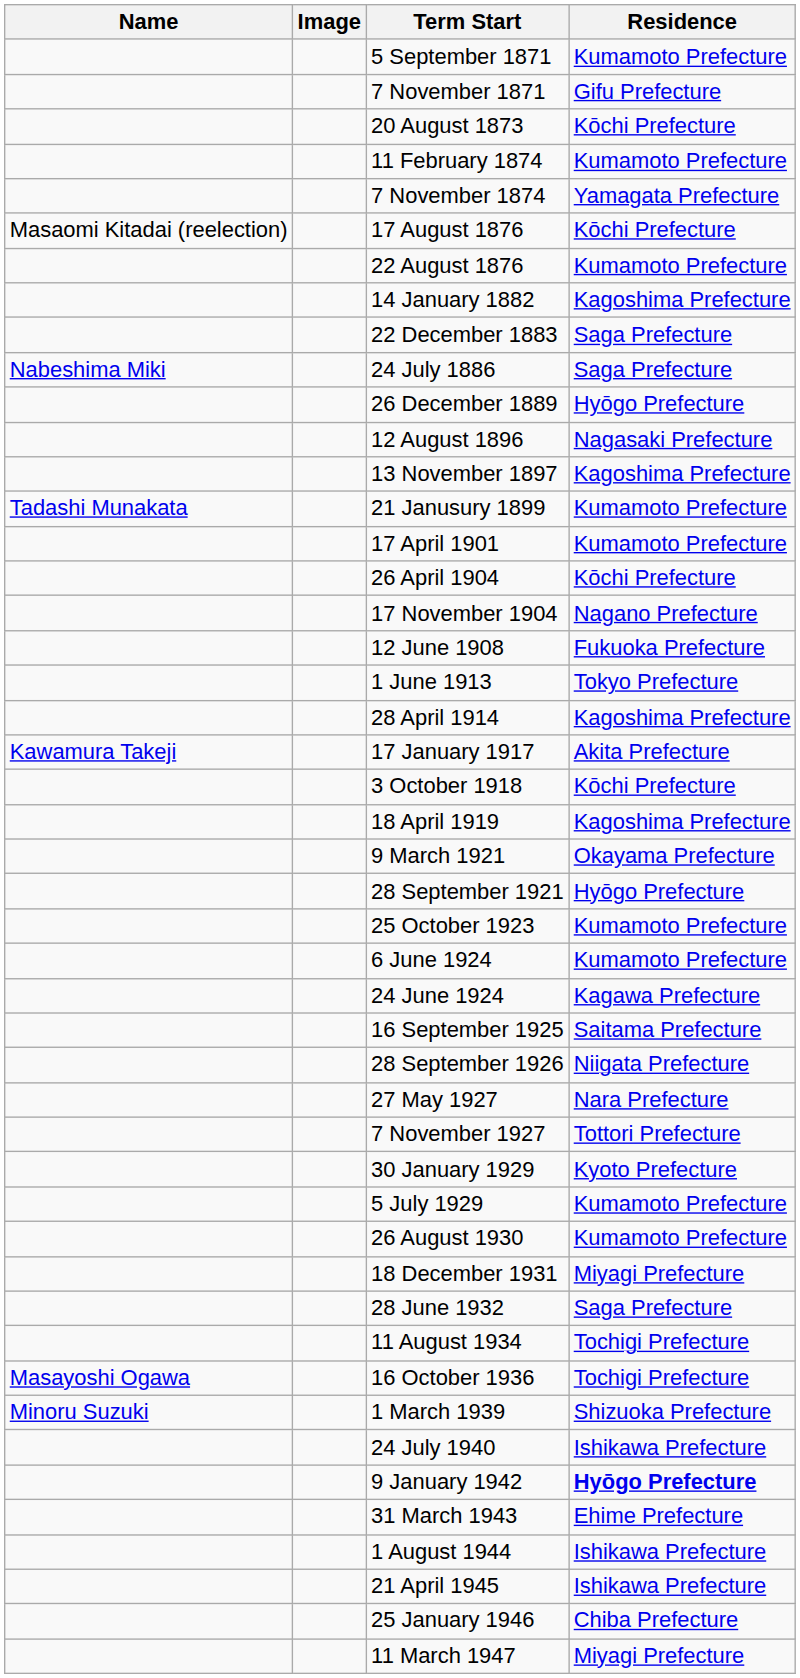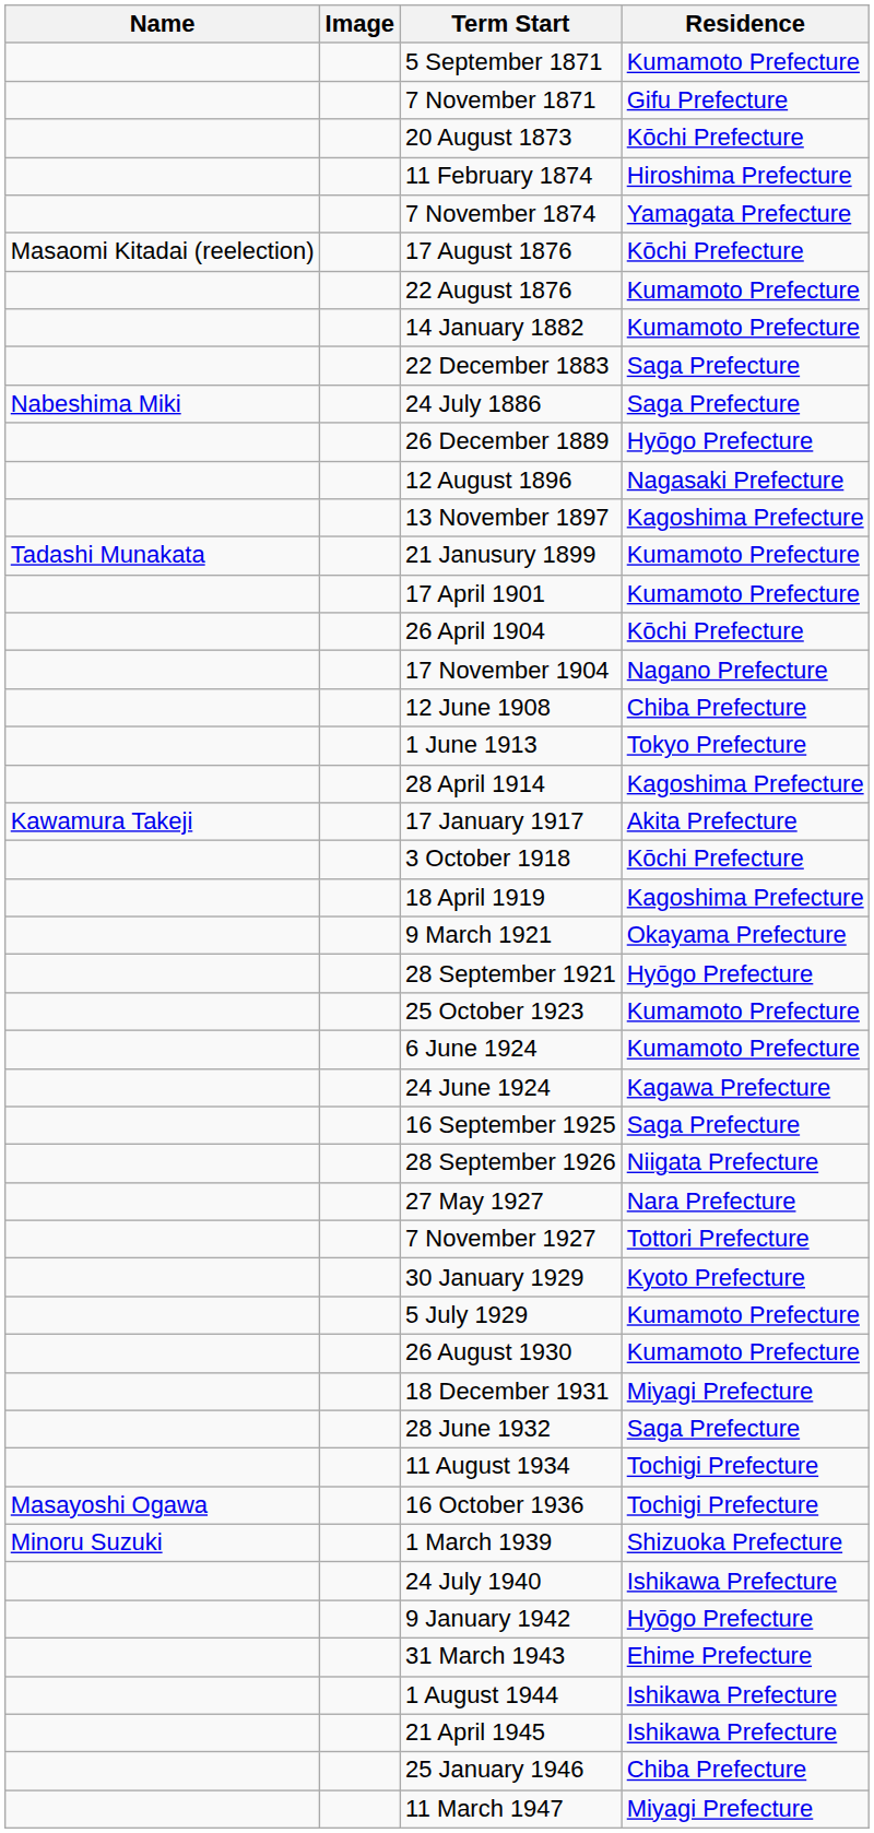 <table class="wikitable">
 <tr>
 <th>Name</th>
 <th>Image</th>
 <th>Term Start</th>
 <th>Residence</th>
 </tr>
 <tr>
 <td></td>
 <td></td>
 <td>5 September 1871</td>
 <td><a href='#'>Kumamoto Prefecture</a></td>
 </tr>
 <tr>
 <td></td>
 <td></td>
 <td>7 November 1871</td>
 <td><a href='#'>Gifu Prefecture</a></td>
 </tr>
 <tr>
 <td></td>
 <td></td>
 <td>20 August 1873</td>
 <td><a href='#'>Kōchi Prefecture</a></td>
 </tr>
 <tr>
 <td></td>
 <td></td>
 <td>11 February 1874</td>
-<td><a href='#'>Kumamoto Prefecture</a></td>
+<td><a href='#'>Hiroshima Prefecture</a></td>
 </tr>
 <tr>
 <td></td>
 <td></td>
 <td>7 November 1874</td>
 <td><a href='#'>Yamagata Prefecture</a></td>
 </tr>
 <tr>
 <td>Masaomi Kitadai (reelection)</td>
 <td></td>
 <td>17 August 1876</td>
 <td><a href='#'>Kōchi Prefecture</a></td>
 </tr>
 <tr>
 <td></td>
 <td></td>
 <td>22 August 1876</td>
 <td><a href='#'>Kumamoto Prefecture</a></td>
 </tr>
 <tr>
 <td></td>
 <td></td>
 <td>14 January 1882</td>
-<td><a href='#'>Kagoshima Prefecture</a></td>
+<td><a href='#'>Kumamoto Prefecture</a></td>
 </tr>
 <tr>
 <td></td>
 <td></td>
 <td>22 December 1883</td>
 <td><a href='#'>Saga Prefecture</a></td>
 </tr>
 <tr>
 <td><a href='#'>Nabeshima Miki</a></td>
 <td></td>
 <td>24 July 1886</td>
 <td><a href='#'>Saga Prefecture</a></td>
 </tr>
 <tr>
 <td></td>
 <td></td>
 <td>26 December 1889</td>
 <td><a href='#'>Hyōgo Prefecture</a></td>
 </tr>
 <tr>
 <td></td>
 <td></td>
 <td>12 August 1896</td>
 <td><a href='#'>Nagasaki Prefecture</a></td>
 </tr>
 <tr>
 <td></td>
 <td></td>
 <td>13 November 1897</td>
 <td><a href='#'>Kagoshima Prefecture</a></td>
 </tr>
 <tr>
 <td><a href='#'>Tadashi Munakata</a></td>
 <td></td>
 <td>21 Janusury 1899</td>
 <td><a href='#'>Kumamoto Prefecture</a></td>
 </tr>
 <tr>
 <td></td>
 <td></td>
 <td>17 April 1901</td>
 <td><a href='#'>Kumamoto Prefecture</a></td>
 </tr>
 <tr>
 <td></td>
 <td></td>
 <td>26 April 1904</td>
 <td><a href='#'>Kōchi Prefecture</a></td>
 </tr>
 <tr>
 <td></td>
 <td></td>
 <td>17 November 1904</td>
 <td><a href='#'>Nagano Prefecture</a></td>
 </tr>
 <tr>
 <td></td>
 <td></td>
 <td>12 June 1908</td>
-<td><a href='#'>Fukuoka Prefecture</a></td>
+<td><a href='#'>Chiba Prefecture</a></td>
 </tr>
 <tr>
 <td></td>
 <td></td>
 <td>1 June 1913</td>
 <td><a href='#'>Tokyo Prefecture</a></td>
 </tr>
 <tr>
 <td></td>
 <td></td>
 <td>28 April 1914</td>
 <td><a href='#'>Kagoshima Prefecture</a></td>
 </tr>
 <tr>
 <td><a href='#'>Kawamura Takeji</a></td>
 <td></td>
 <td>17 January 1917</td>
 <td><a href='#'>Akita Prefecture</a></td>
 </tr>
 <tr>
 <td></td>
 <td></td>
 <td>3 October 1918</td>
 <td><a href='#'>Kōchi Prefecture</a></td>
 </tr>
 <tr>
 <td></td>
 <td></td>
 <td>18 April 1919</td>
 <td><a href='#'>Kagoshima Prefecture</a></td>
 </tr>
 <tr>
 <td></td>
 <td></td>
 <td>9 March 1921</td>
 <td><a href='#'>Okayama Prefecture</a></td>
 </tr>
 <tr>
 <td></td>
 <td></td>
 <td>28 September 1921</td>
 <td><a href='#'>Hyōgo Prefecture</a></td>
 </tr>
 <tr>
 <td></td>
 <td></td>
 <td>25 October 1923</td>
 <td><a href='#'>Kumamoto Prefecture</a></td>
 </tr>
 <tr>
 <td></td>
 <td></td>
 <td>6 June 1924</td>
 <td><a href='#'>Kumamoto Prefecture</a></td>
 </tr>
 <tr>
 <td></td>
 <td></td>
 <td>24 June 1924</td>
 <td><a href='#'>Kagawa Prefecture</a></td>
 </tr>
 <tr>
 <td></td>
 <td></td>
 <td>16 September 1925</td>
-<td><a href='#'>Saitama Prefecture</a></td>
+<td><a href='#'>Saga Prefecture</a></td>
 </tr>
 <tr>
 <td></td>
 <td></td>
 <td>28 September 1926</td>
 <td><a href='#'>Niigata Prefecture</a></td>
 </tr>
 <tr>
 <td></td>
 <td></td>
 <td>27 May 1927</td>
 <td><a href='#'>Nara Prefecture</a></td>
 </tr>
 <tr>
 <td></td>
 <td></td>
 <td>7 November 1927</td>
 <td><a href='#'>Tottori Prefecture</a></td>
 </tr>
 <tr>
 <td></td>
 <td></td>
 <td>30 January 1929</td>
 <td><a href='#'>Kyoto Prefecture</a></td>
 </tr>
 <tr>
 <td></td>
 <td></td>
 <td>5 July 1929</td>
 <td><a href='#'>Kumamoto Prefecture</a></td>
 </tr>
 <tr>
 <td></td>
 <td></td>
 <td>26 August 1930</td>
 <td><a href='#'>Kumamoto Prefecture</a></td>
 </tr>
 <tr>
 <td></td>
 <td></td>
 <td>18 December 1931</td>
 <td><a href='#'>Miyagi Prefecture</a></td>
 </tr>
 <tr>
 <td></td>
 <td></td>
 <td>28 June 1932</td>
 <td><a href='#'>Saga Prefecture</a></td>
 </tr>
 <tr>
 <td></td>
 <td></td>
 <td>11 August 1934</td>
 <td><a href='#'>Tochigi Prefecture</a></td>
 </tr>
 <tr>
 <td><a href='#'>Masayoshi Ogawa</a></td>
 <td></td>
 <td>16 October 1936</td>
 <td><a href='#'>Tochigi Prefecture</a></td>
 </tr>
 <tr>
 <td><a href='#'>Minoru Suzuki</a></td>
 <td></td>
 <td>1 March 1939</td>
 <td><a href='#'>Shizuoka Prefecture</a></td>
 </tr>
 <tr>
 <td></td>
 <td></td>
 <td>24 July 1940</td>
 <td><a href='#'>Ishikawa Prefecture</a></td>
 </tr>
 <tr>
 <td></td>
 <td></td>
 <td>9 January 1942</td>
-<td><strong><a href='#'>Hyōgo Prefecture</a></strong></td>
+<td><a href='#'>Hyōgo Prefecture</a></td>
 </tr>
 <tr>
 <td></td>
 <td></td>
 <td>31 March 1943</td>
 <td><a href='#'>Ehime Prefecture</a></td>
 </tr>
 <tr>
 <td></td>
 <td></td>
 <td>1 August 1944</td>
 <td><a href='#'>Ishikawa Prefecture</a></td>
 </tr>
 <tr>
 <td></td>
 <td></td>
 <td>21 April 1945</td>
 <td><a href='#'>Ishikawa Prefecture</a></td>
 </tr>
 <tr>
 <td></td>
 <td></td>
 <td>25 January 1946</td>
 <td><a href='#'>Chiba Prefecture</a></td>
 </tr>
 <tr>
 <td></td>
 <td></td>
 <td>11 March 1947</td>
 <td><a href='#'>Miyagi Prefecture</a></td>
 </tr>
 </table>
